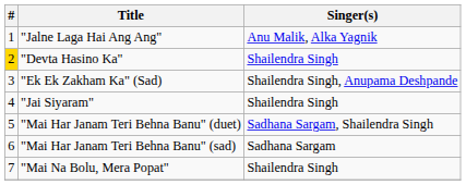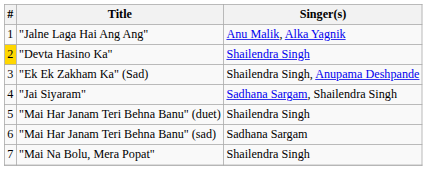 <table class="wikitable" style="font-size:95%;">
 <tr>
 <th>#</th>
 <th>Title</th>
 <th>Singer(s)</th>
 </tr>
 <tr>
 <td>1</td>
 <td>"Jalne Laga Hai Ang Ang"</td>
 <td><a href='#'>Anu Malik</a>, <a href='#'>Alka Yagnik</a></td>
 </tr>
 <tr>
 <td style="background: gold;">2</td>
 <td>"Devta Hasino Ka"</td>
 <td><a href='#'>Shailendra Singh</a></td>
 </tr>
 <tr>
 <td>3</td>
 <td>"Ek Ek Zakham Ka" (Sad)</td>
 <td>Shailendra Singh, <a href='#'>Anupama Deshpande</a></td>
 </tr>
 <tr>
 <td>4</td>
 <td>"Jai Siyaram"</td>
-<td>Shailendra Singh</td>
+<td><a href='#'>Sadhana Sargam</a>, Shailendra Singh</td>
 </tr>
 <tr>
 <td>5</td>
 <td>"Mai Har Janam Teri Behna Banu" (duet)</td>
-<td><a href='#'>Sadhana Sargam</a>, Shailendra Singh</td>
+<td>Shailendra Singh</td>
 </tr>
 <tr>
 <td>6</td>
 <td>"Mai Har Janam Teri Behna Banu" (sad)</td>
 <td>Sadhana Sargam</td>
 </tr>
 <tr>
 <td>7</td>
 <td>"Mai Na Bolu, Mera Popat"</td>
 <td>Shailendra Singh</td>
 </tr>
 <tr>
 </tr>
 </table>
